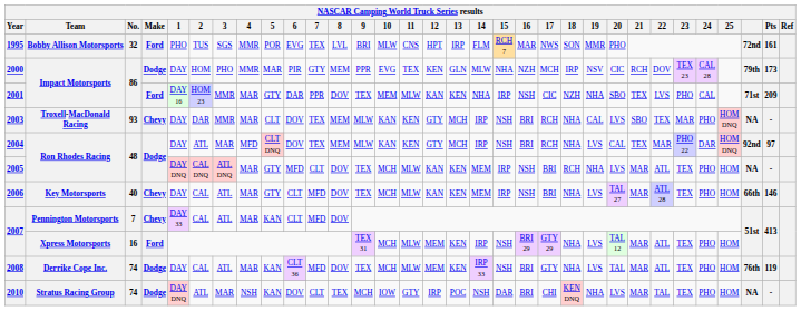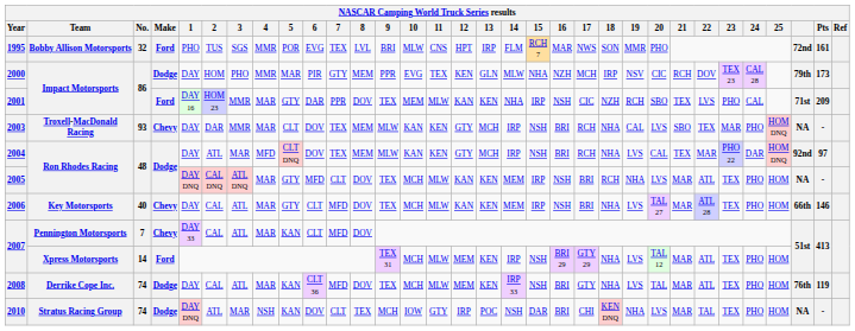 <table class="wikitable" style="text-align:center; font-size:75%">
 <tr>
 <th colspan=45><a href='#'>NASCAR Camping World Truck Series</a> results</th>
 </tr>
 <tr>
 <th>Year</th>
 <th>Team</th>
 <th>No.</th>
 <th>Make</th>
 <th>1</th>
 <th>2</th>
 <th>3</th>
 <th>4</th>
 <th>5</th>
 <th>6</th>
 <th>7</th>
 <th>8</th>
 <th>9</th>
 <th>10</th>
 <th>11</th>
 <th>12</th>
 <th>13</th>
 <th>14</th>
 <th>15</th>
 <th>16</th>
 <th>17</th>
 <th>18</th>
 <th>19</th>
 <th>20</th>
 <th>21</th>
 <th>22</th>
 <th>23</th>
 <th>24</th>
 <th>25</th>
 <th></th>
 <th>Pts</th>
 <th>Ref</th>
 </tr>
 <tr>
 <th><a href='#'>1995</a></th>
 <th nowrap><a href='#'>Bobby Allison Motorsports</a></th>
 <th>32</th>
 <th><a href='#'>Ford</a></th>
 <td><a href='#'>PHO</a></td>
 <td><a href='#'>TUS</a></td>
 <td><a href='#'>SGS</a></td>
 <td><a href='#'>MMR</a></td>
 <td><a href='#'>POR</a></td>
 <td><a href='#'>EVG</a></td>
 <td><a href='#'>TEX</a></td>
 <td><a href='#'>LVL</a></td>
 <td><a href='#'>BRI</a></td>
 <td><a href='#'>MLW</a></td>
 <td><a href='#'>CNS</a></td>
 <td><a href='#'>HPT</a></td>
 <td><a href='#'>IRP</a></td>
 <td><a href='#'>FLM</a></td>
 <td style="background:#FFDF9F;"><a href='#'>RCH</a><br><small>7</small></td>
 <td><a href='#'>MAR</a></td>
 <td><a href='#'>NWS</a></td>
 <td><a href='#'>SON</a></td>
 <td><a href='#'>MMR</a></td>
 <td><a href='#'>PHO</a></td>
 <td colspan=5></td>
 <th>72nd</th>
 <th>161</th>
 <th></th>
 </tr>
 <tr>
 <th><a href='#'>2000</a></th>
 <th rowspan=2><a href='#'>Impact Motorsports</a></th>
 <th rowspan=2>86</th>
 <th><a href='#'>Dodge</a></th>
 <td><a href='#'>DAY</a></td>
 <td><a href='#'>HOM</a></td>
 <td><a href='#'>PHO</a></td>
 <td><a href='#'>MMR</a></td>
 <td><a href='#'>MAR</a></td>
 <td><a href='#'>PIR</a></td>
 <td><a href='#'>GTY</a></td>
 <td><a href='#'>MEM</a></td>
 <td><a href='#'>PPR</a></td>
 <td><a href='#'>EVG</a></td>
 <td><a href='#'>TEX</a></td>
 <td><a href='#'>KEN</a></td>
 <td><a href='#'>GLN</a></td>
 <td><a href='#'>MLW</a></td>
 <td><a href='#'>NHA</a></td>
 <td><a href='#'>NZH</a></td>
 <td><a href='#'>MCH</a></td>
 <td><a href='#'>IRP</a></td>
 <td><a href='#'>NSV</a></td>
 <td><a href='#'>CIC</a></td>
 <td><a href='#'>RCH</a></td>
 <td><a href='#'>DOV</a></td>
 <td style="background:#EFCFFF;"><a href='#'>TEX</a><br><small>23</small></td>
 <td style="background:#EFCFFF;"><a href='#'>CAL</a><br><small>28</small></td>
 <td></td>
 <th>79th</th>
 <th>173</th>
 <th></th>
 </tr>
 <tr>
 <th><a href='#'>2001</a></th>
 <th><a href='#'>Ford</a></th>
 <td style="background:#DFFFDF;"><a href='#'>DAY</a><br><small>16</small></td>
 <td style="background:#CFCFFF;"><a href='#'>HOM</a><br><small>23</small></td>
 <td><a href='#'>MMR</a></td>
 <td><a href='#'>MAR</a></td>
 <td><a href='#'>GTY</a></td>
 <td><a href='#'>DAR</a></td>
 <td><a href='#'>PPR</a></td>
 <td><a href='#'>DOV</a></td>
 <td><a href='#'>TEX</a></td>
 <td><a href='#'>MEM</a></td>
 <td><a href='#'>MLW</a></td>
 <td><a href='#'>KAN</a></td>
 <td><a href='#'>KEN</a></td>
 <td><a href='#'>NHA</a></td>
 <td><a href='#'>IRP</a></td>
 <td><a href='#'>NSH</a></td>
 <td><a href='#'>CIC</a></td>
 <td><a href='#'>NZH</a></td>
-<td><a href='#'>NHA</a></td>
+<td><a href='#'>RCH</a></td>
 <td><a href='#'>SBO</a></td>
 <td><a href='#'>TEX</a></td>
 <td><a href='#'>LVS</a></td>
 <td><a href='#'>PHO</a></td>
 <td><a href='#'>CAL</a></td>
 <td></td>
 <th>71st</th>
 <th>209</th>
 <th></th>
 </tr>
 <tr>
 <th><a href='#'>2003</a></th>
 <th><a href='#'>Troxell</a>-<a href='#'>MacDonald Racing</a></th>
 <th>93</th>
 <th><a href='#'>Chevy</a></th>
 <td><a href='#'>DAY</a></td>
 <td><a href='#'>DAR</a></td>
 <td><a href='#'>MMR</a></td>
 <td><a href='#'>MAR</a></td>
 <td><a href='#'>CLT</a></td>
 <td><a href='#'>DOV</a></td>
 <td><a href='#'>TEX</a></td>
 <td><a href='#'>MEM</a></td>
 <td><a href='#'>MLW</a></td>
 <td><a href='#'>KAN</a></td>
 <td><a href='#'>KEN</a></td>
 <td><a href='#'>GTY</a></td>
 <td><a href='#'>MCH</a></td>
 <td><a href='#'>IRP</a></td>
 <td><a href='#'>NSH</a></td>
 <td><a href='#'>BRI</a></td>
 <td><a href='#'>RCH</a></td>
 <td><a href='#'>NHA</a></td>
 <td><a href='#'>CAL</a></td>
 <td><a href='#'>LVS</a></td>
 <td><a href='#'>SBO</a></td>
 <td><a href='#'>TEX</a></td>
 <td><a href='#'>MAR</a></td>
 <td><a href='#'>PHO</a></td>
 <td style="background:#FFCFCF;"><a href='#'>HOM</a><br><small>DNQ</small></td>
 <th>NA</th>
 <th>-</th>
 <th></th>
 </tr>
 <tr>
 <th><a href='#'>2004</a></th>
 <th rowspan=2><a href='#'>Ron Rhodes Racing</a></th>
 <th rowspan=2>48</th>
 <th rowspan=2><a href='#'>Dodge</a></th>
 <td><a href='#'>DAY</a></td>
 <td><a href='#'>ATL</a></td>
 <td><a href='#'>MAR</a></td>
 <td><a href='#'>MFD</a></td>
 <td style="background:#FFCFCF;"><a href='#'>CLT</a><br><small>DNQ</small></td>
 <td><a href='#'>DOV</a></td>
 <td><a href='#'>TEX</a></td>
 <td><a href='#'>MEM</a></td>
 <td><a href='#'>MLW</a></td>
 <td><a href='#'>KAN</a></td>
 <td><a href='#'>KEN</a></td>
 <td><a href='#'>GTY</a></td>
 <td><a href='#'>MCH</a></td>
 <td><a href='#'>IRP</a></td>
 <td><a href='#'>NSH</a></td>
 <td><a href='#'>BRI</a></td>
 <td><a href='#'>RCH</a></td>
 <td><a href='#'>NHA</a></td>
 <td><a href='#'>LVS</a></td>
 <td><a href='#'>CAL</a></td>
 <td><a href='#'>TEX</a></td>
 <td><a href='#'>MAR</a></td>
 <td style="background:#CFCFFF;"><a href='#'>PHO</a><br><small>22</small></td>
 <td><a href='#'>DAR</a></td>
 <td style="background:#FFCFCF;"><a href='#'>HOM</a><br><small>DNQ</small></td>
 <th>92nd</th>
 <th>97</th>
 <th></th>
 </tr>
 <tr>
 <th><a href='#'>2005</a></th>
 <td style="background:#FFCFCF;"><a href='#'>DAY</a><br><small>DNQ</small></td>
 <td style="background:#FFCFCF;"><a href='#'>CAL</a><br><small>DNQ</small></td>
 <td style="background:#FFCFCF;"><a href='#'>ATL</a><br><small>DNQ</small></td>
 <td><a href='#'>MAR</a></td>
 <td><a href='#'>GTY</a></td>
 <td><a href='#'>MFD</a></td>
 <td><a href='#'>CLT</a></td>
 <td><a href='#'>DOV</a></td>
 <td><a href='#'>TEX</a></td>
 <td><a href='#'>MCH</a></td>
 <td><a href='#'>MLW</a></td>
 <td><a href='#'>KAN</a></td>
 <td><a href='#'>KEN</a></td>
 <td><a href='#'>MEM</a></td>
 <td><a href='#'>IRP</a></td>
 <td><a href='#'>NSH</a></td>
 <td><a href='#'>BRI</a></td>
 <td><a href='#'>RCH</a></td>
 <td><a href='#'>NHA</a></td>
 <td><a href='#'>LVS</a></td>
 <td><a href='#'>MAR</a></td>
 <td><a href='#'>ATL</a></td>
 <td><a href='#'>TEX</a></td>
 <td><a href='#'>PHO</a></td>
 <td><a href='#'>HOM</a></td>
 <th>NA</th>
 <th>-</th>
 <th></th>
 </tr>
 <tr>
 <th><a href='#'>2006</a></th>
 <th><a href='#'>Key Motorsports</a></th>
 <th>40</th>
 <th><a href='#'>Chevy</a></th>
 <td><a href='#'>DAY</a></td>
 <td><a href='#'>CAL</a></td>
 <td><a href='#'>ATL</a></td>
 <td><a href='#'>MAR</a></td>
 <td><a href='#'>GTY</a></td>
 <td><a href='#'>CLT</a></td>
 <td><a href='#'>MFD</a></td>
 <td><a href='#'>DOV</a></td>
 <td><a href='#'>TEX</a></td>
 <td><a href='#'>MCH</a></td>
 <td><a href='#'>MLW</a></td>
 <td><a href='#'>KAN</a></td>
 <td><a href='#'>KEN</a></td>
 <td><a href='#'>MEM</a></td>
 <td><a href='#'>IRP</a></td>
 <td><a href='#'>NSH</a></td>
 <td><a href='#'>BRI</a></td>
 <td><a href='#'>NHA</a></td>
 <td><a href='#'>LVS</a></td>
 <td style="background:#EFCFFF;"><a href='#'>TAL</a><br><small>27</small></td>
 <td><a href='#'>MAR</a></td>
 <td style="background:#CFCFFF;"><a href='#'>ATL</a><br><small>28</small></td>
 <td><a href='#'>TEX</a></td>
 <td><a href='#'>PHO</a></td>
 <td><a href='#'>HOM</a></td>
 <th>66th</th>
 <th>146</th>
 <th></th>
 </tr>
 <tr>
 <th rowspan=2><a href='#'>2007</a></th>
 <th><a href='#'>Pennington Motorsports</a></th>
 <th>7</th>
 <th><a href='#'>Chevy</a></th>
 <td style="background:#EFCFFF;"><a href='#'>DAY</a><br><small>33</small></td>
 <td><a href='#'>CAL</a></td>
 <td><a href='#'>ATL</a></td>
 <td><a href='#'>MAR</a></td>
 <td><a href='#'>KAN</a></td>
 <td><a href='#'>CLT</a></td>
 <td><a href='#'>MFD</a></td>
 <td><a href='#'>DOV</a></td>
 <td colspan=17></td>
 <th rowspan=2>51st</th>
 <th rowspan=2>413</th>
 <th rowspan=2></th>
 </tr>
 <tr>
 <th><a href='#'>Xpress Motorsports</a></th>
-<th>16</th>
+<th>14</th>
 <th><a href='#'>Ford</a></th>
 <td colspan=8></td>
 <td style="background:#EFCFFF;"><a href='#'>TEX</a><br><small>31</small></td>
 <td><a href='#'>MCH</a></td>
 <td><a href='#'>MLW</a></td>
 <td><a href='#'>MEM</a></td>
 <td><a href='#'>KEN</a></td>
 <td><a href='#'>IRP</a></td>
 <td><a href='#'>NSH</a></td>
 <td style="background:#EFCFFF;"><a href='#'>BRI</a><br><small>29</small></td>
 <td style="background:#EFCFFF;"><a href='#'>GTY</a><br><small>29</small></td>
 <td><a href='#'>NHA</a></td>
 <td><a href='#'>LVS</a></td>
 <td style="background:#DFFFDF;"><a href='#'>TAL</a><br><small>12</small></td>
 <td><a href='#'>MAR</a></td>
 <td><a href='#'>ATL</a></td>
 <td><a href='#'>TEX</a></td>
 <td><a href='#'>PHO</a></td>
 <td><a href='#'>HOM</a></td>
 </tr>
 <tr>
 <th><a href='#'>2008</a></th>
 <th><a href='#'>Derrike Cope Inc.</a></th>
 <th>74</th>
 <th><a href='#'>Dodge</a></th>
 <td><a href='#'>DAY</a></td>
 <td><a href='#'>CAL</a></td>
 <td><a href='#'>ATL</a></td>
 <td><a href='#'>MAR</a></td>
 <td><a href='#'>KAN</a></td>
 <td style="background:#EFCFFF;"><a href='#'>CLT</a><br><small>36</small></td>
 <td><a href='#'>MFD</a></td>
 <td><a href='#'>DOV</a></td>
 <td><a href='#'>TEX</a></td>
 <td><a href='#'>MCH</a></td>
 <td><a href='#'>MLW</a></td>
 <td><a href='#'>MEM</a></td>
 <td><a href='#'>KEN</a></td>
 <td style="background:#EFCFFF;"><a href='#'>IRP</a><br><small>33</small></td>
 <td><a href='#'>NSH</a></td>
 <td><a href='#'>BRI</a></td>
 <td><a href='#'>GTY</a></td>
 <td><a href='#'>NHA</a></td>
 <td><a href='#'>LVS</a></td>
 <td><a href='#'>TAL</a></td>
 <td><a href='#'>MAR</a></td>
 <td><a href='#'>ATL</a></td>
 <td><a href='#'>TEX</a></td>
 <td><a href='#'>PHO</a></td>
 <td><a href='#'>HOM</a></td>
 <th>76th</th>
 <th>119</th>
 <th></th>
 </tr>
 <tr>
 <th><a href='#'>2010</a></th>
 <th><a href='#'>Stratus Racing Group</a></th>
 <th>74</th>
 <th><a href='#'>Dodge</a></th>
 <td style="background:#FFCFCF;"><a href='#'>DAY</a><br><small>DNQ</small></td>
 <td><a href='#'>ATL</a></td>
 <td><a href='#'>MAR</a></td>
 <td><a href='#'>NSH</a></td>
 <td><a href='#'>KAN</a></td>
 <td><a href='#'>DOV</a></td>
 <td><a href='#'>CLT</a></td>
 <td><a href='#'>TEX</a></td>
 <td><a href='#'>MCH</a></td>
 <td><a href='#'>IOW</a></td>
 <td><a href='#'>GTY</a></td>
 <td><a href='#'>IRP</a></td>
 <td><a href='#'>POC</a></td>
 <td><a href='#'>NSH</a></td>
 <td><a href='#'>DAR</a></td>
 <td><a href='#'>BRI</a></td>
 <td><a href='#'>CHI</a></td>
 <td style="background:#FFCFCF;"><a href='#'>KEN</a><br><small>DNQ</small></td>
 <td><a href='#'>NHA</a></td>
 <td><a href='#'>LVS</a></td>
 <td><a href='#'>MAR</a></td>
 <td><a href='#'>TAL</a></td>
 <td><a href='#'>TEX</a></td>
 <td><a href='#'>PHO</a></td>
 <td><a href='#'>HOM</a></td>
 <th>NA</th>
 <th>-</th>
 <th></th>
 </tr>
 </table>
